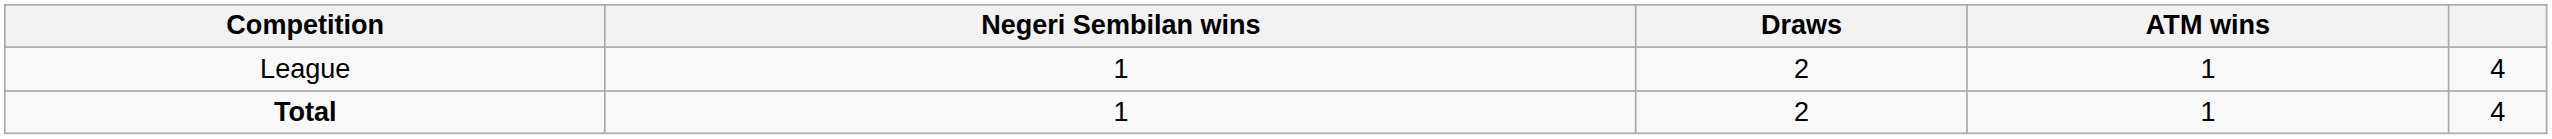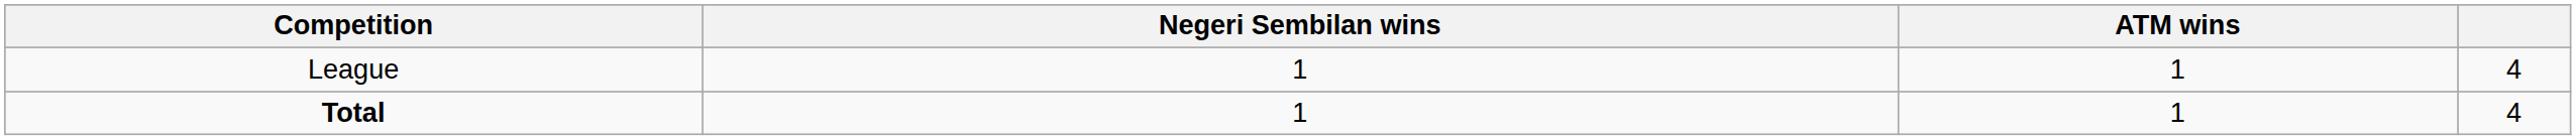 <table class="wikitable" style="width:95%;text-align:center">
 <tr>
 <th>Competition</th>
 <th>Negeri Sembilan wins</th>
-<th>Draws</th>
 <th>ATM wins</th>
 <th></th>
 </tr>
 <tr>
 <td>League</td>
 <td>1</td>
-<td>2</td>
 <td>1</td>
 <td>4</td>
 </tr>
 <tr>
 <td><strong>Total</strong></td>
 <td>1</td>
-<td>2</td>
 <td>1</td>
 <td>4</td>
 </tr>
 </table>
